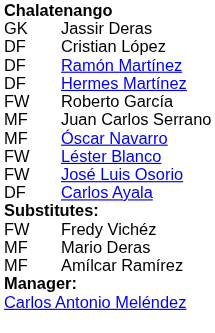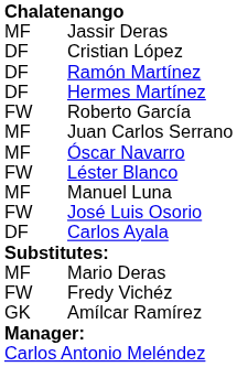 <table style="font-size: 90%" cellspacing="0" cellpadding="0">
 <tr>
 <td colspan="4"><strong>Chalatenango</strong></td>
 </tr>
 <tr>
 <th width="25"></th>
 <th width="25"></th>
 </tr>
 <tr>
-<td>GK</td>
+<td>MF</td>
 <td><strong> </strong></td>
 <td> Jassir Deras</td>
 </tr>
 <tr>
 <td>DF</td>
 <td><strong> </strong></td>
 <td> Cristian López</td>
 </tr>
 <tr>
 <td>DF</td>
 <td><strong> </strong></td>
 <td> <a href='#'>Ramón Martínez</a></td>
 </tr>
 <tr>
 <td>DF</td>
 <td><strong> </strong></td>
 <td> <a href='#'>Hermes Martínez</a></td>
 </tr>
 <tr>
 <td>FW</td>
 <td><strong> </strong></td>
 <td> Roberto García</td>
 </tr>
 <tr>
 <td>MF</td>
 <td><strong> </strong></td>
 <td> Juan Carlos Serrano</td>
 <td></td>
 <td></td>
 </tr>
 <tr>
 <td>MF</td>
 <td><strong> </strong></td>
 <td> <a href='#'>Óscar Navarro</a></td>
 </tr>
 <tr>
 <td>FW</td>
 <td><strong> </strong></td>
 <td> <a href='#'>Léster Blanco</a> </td>
 </tr>
 <tr>
+<td>MF</td>
+<td><strong> </strong></td>
+<td> Manuel Luna</td>
+<td></td>
+<td></td>
+</tr>
+<tr>
 <td>FW</td>
 <td><strong> </strong></td>
 <td> <a href='#'>José Luis Osorio</a></td>
 </tr>
 <tr>
 <td>DF</td>
 <td><strong> </strong></td>
 <td> <a href='#'>Carlos Ayala</a></td>
 </tr>
 <tr>
 <td colspan=3><strong>Substitutes:</strong></td>
 </tr>
 <tr>
+<td>MF</td>
+<td><strong> </strong></td>
+<td> Mario Deras</td>
+<td></td>
+<td></td>
+</tr>
+<tr>
 <td>FW</td>
 <td><strong> </strong></td>
 <td> Fredy Vichéz</td>
 <td></td>
 <td></td>
 </tr>
 <tr>
-<td>MF</td>
-<td><strong> </strong></td>
-<td> Mario Deras</td>
-<td></td>
-<td></td>
-</tr>
-<tr>
-<td>MF</td>
+<td>GK</td>
 <td><strong> </strong></td>
 <td> Amílcar Ramírez</td>
 <td></td>
 <td></td>
 </tr>
 <tr>
 <td colspan=3><strong>Manager:</strong></td>
 </tr>
 <tr>
 <td colspan=4> <a href='#'>Carlos Antonio Meléndez</a></td>
 </tr>
 </table>
